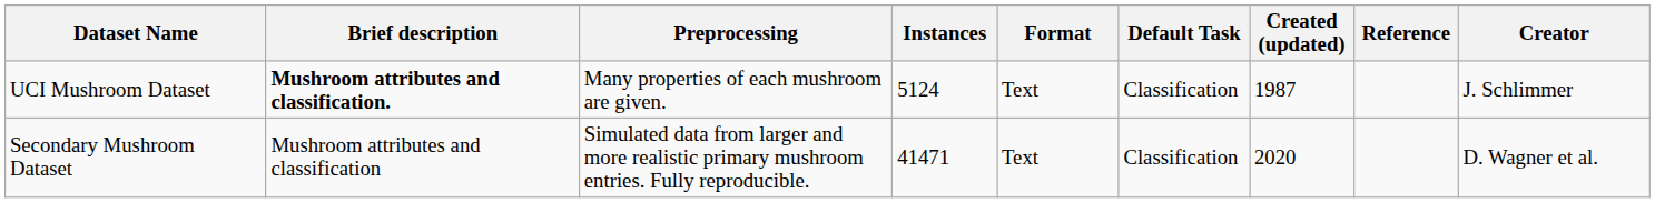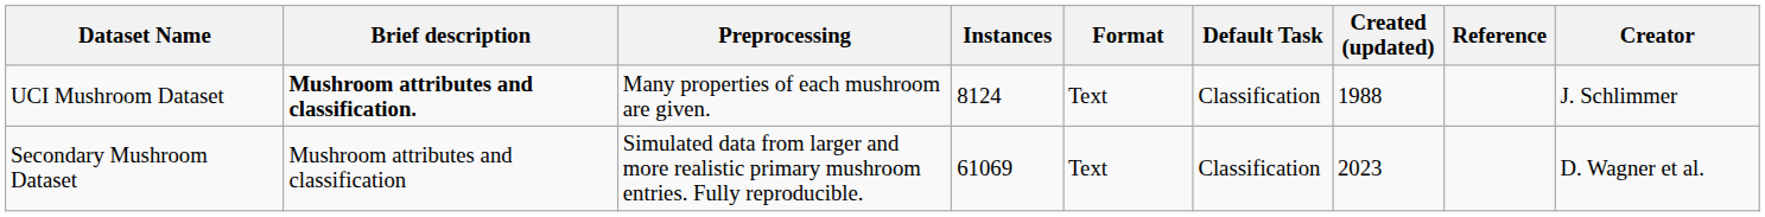 <table class="wikitable sortable" style="width: 100%">
 <tr>
 <th scope="col" style="width: 15%;">Dataset Name</th>
 <th scope="col" style="width: 18%;">Brief description</th>
 <th scope="col" style="width: 18%;">Preprocessing</th>
 <th scope="col" style="width: 6%;">Instances</th>
 <th scope="col" style="width: 7%;">Format</th>
 <th scope="col" style="width: 7%;">Default Task</th>
 <th scope="col" style="width: 6%;">Created (updated)</th>
 <th scope="col" style="width: 6%;">Reference</th>
 <th scope="col" style="width: 11%;">Creator</th>
 </tr>
 <tr>
 <td>UCI Mushroom Dataset</td>
 <td><strong>Mushroom attributes and classification.</strong></td>
 <td>Many properties of each mushroom are given.</td>
-<td>5124</td>
+<td>8124</td>
 <td>Text</td>
 <td>Classification</td>
-<td>1987</td>
+<td>1988</td>
 <td></td>
 <td>J. Schlimmer</td>
 </tr>
 <tr>
 <td>Secondary Mushroom Dataset</td>
 <td>Mushroom attributes and classification</td>
 <td>Simulated data from larger and more realistic primary mushroom entries. Fully reproducible.</td>
-<td>41471</td>
+<td>61069</td>
 <td>Text</td>
 <td>Classification</td>
-<td>2020</td>
+<td>2023</td>
 <td></td>
 <td>D. Wagner et al.</td>
 </tr>
 </table>
